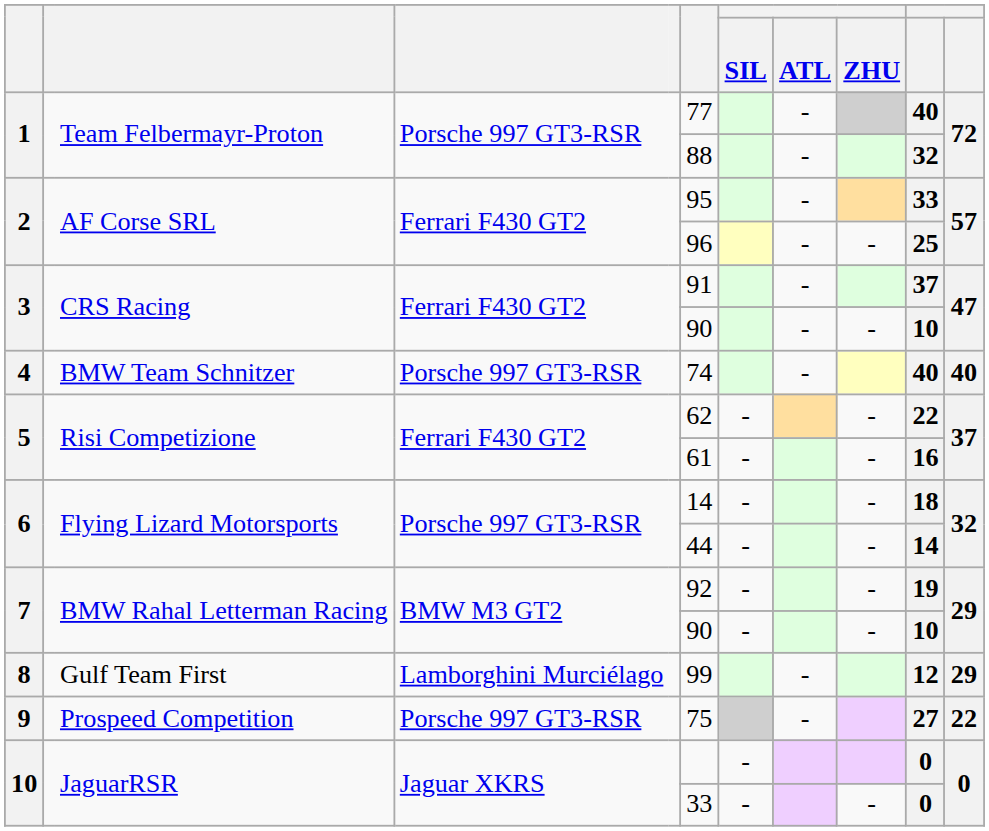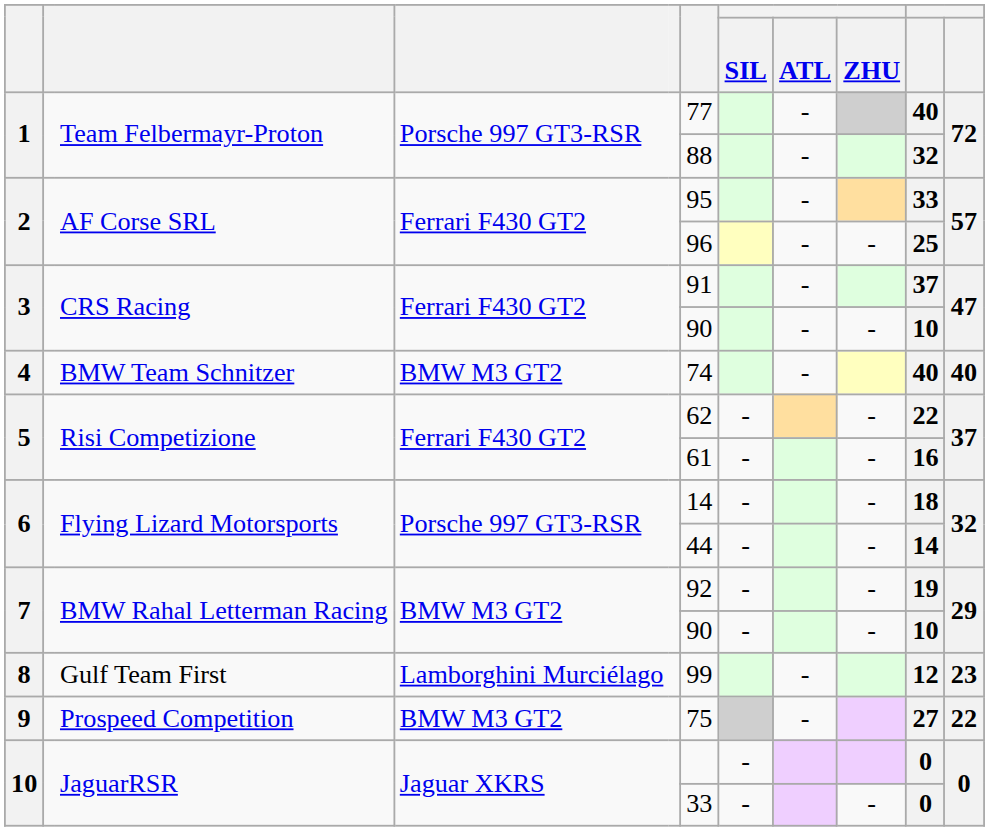 <table class="wikitable" style="text-align:center; font-size:90%">
 <tr>
 <th rowspan=2></th>
 <th rowspan=2 colspan=2></th>
 <th rowspan=2 style="border-right:0px"></th>
 <th rowspan=2 style="border-left:0px"></th>
 <th rowspan=2></th>
 <th colspan=3></th>
 <th colspan=2></th>
 </tr>
 <tr>
 <th><br><a href='#'>SIL</a></th>
 <th><br><a href='#'>ATL</a></th>
 <th><br><a href='#'>ZHU</a></th>
 <th></th>
 <th></th>
 </tr>
 <tr>
 <th rowspan=2>1</th>
 <td rowspan=2 style="border-right:0px"></td>
 <td rowspan=2 align=left style="border-left:0px"><a href='#'>Team Felbermayr-Proton</a></td>
 <td rowspan=2 align=left style="border-right:0px"><a href='#'>Porsche 997 GT3-RSR</a></td>
 <td rowspan=2 style="border-left:0px"></td>
 <td>77</td>
 <td style="background:#dFFFdF;"></td>
 <td>-</td>
 <td style="background:#cFcFcF;"></td>
 <th>40</th>
 <th rowspan=2>72</th>
 </tr>
 <tr>
 <td>88</td>
 <td style="background:#dFFFdF;"></td>
 <td>-</td>
 <td style="background:#dFFFdF;"></td>
 <th>32</th>
 </tr>
 <tr>
 <th rowspan=2>2</th>
 <td rowspan=2 style="border-right:0px"></td>
 <td rowspan=2 align=left style="border-left:0px"><a href='#'>AF Corse SRL</a></td>
 <td rowspan=2 align=left style="border-right:0px"><a href='#'>Ferrari F430 GT2</a></td>
 <td rowspan=2 style="border-left:0px"></td>
 <td>95</td>
 <td style="background:#dFFFdF;"></td>
 <td>-</td>
 <td style="background:#FFdF9F;"></td>
 <th>33</th>
 <th rowspan=2>57</th>
 </tr>
 <tr>
 <td>96</td>
 <td style="background:#FFFFbF;"></td>
 <td>-</td>
 <td>-</td>
 <th>25</th>
 </tr>
 <tr>
 <th rowspan=2>3</th>
 <td rowspan=2 style="border-right:0px"></td>
 <td rowspan=2 align=left style="border-left:0px"><a href='#'>CRS Racing</a></td>
 <td rowspan=2 align=left style="border-right:0px"><a href='#'>Ferrari F430 GT2</a></td>
 <td rowspan=2 style="border-left:0px"></td>
 <td>91</td>
 <td style="background:#dFfFdF;"></td>
 <td>-</td>
 <td style="background:#dFfFdF;"></td>
 <th>37</th>
 <th rowspan=2>47</th>
 </tr>
 <tr>
 <td>90</td>
 <td style="background:#dFfFdF;"></td>
 <td>-</td>
 <td>-</td>
 <th>10</th>
 </tr>
 <tr>
 <th>4</th>
 <td style="border-right:0px"></td>
 <td align=left style="border-left:0px"><a href='#'>BMW Team Schnitzer</a></td>
-<td align=left style="border-right:0px"><a href='#'>Porsche 997 GT3-RSR</a></td>
+<td align=left style="border-right:0px"><a href='#'>BMW M3 GT2</a></td>
 <td style="border-left:0px"></td>
 <td>74</td>
 <td style="background:#dFFFdF;"></td>
 <td>-</td>
 <td style="background:#fFFFbF;"></td>
 <th>40</th>
 <th>40</th>
 </tr>
 <tr>
 <th rowspan=2>5</th>
 <td rowspan=2 style="border-right:0px"></td>
 <td rowspan=2 align=left style="border-left:0px"><a href='#'>Risi Competizione</a></td>
 <td rowspan=2 align=left style="border-right:0px"><a href='#'>Ferrari F430 GT2</a></td>
 <td rowspan=2 style="border-left:0px"></td>
 <td>62</td>
 <td>-</td>
 <td style="background:#FFdF9F;"></td>
 <td>-</td>
 <th>22</th>
 <th rowspan=2>37</th>
 </tr>
 <tr>
 <td>61</td>
 <td>-</td>
 <td style="background:#dFFFdF;"></td>
 <td>-</td>
 <th>16</th>
 </tr>
 <tr>
 <th rowspan=2>6</th>
 <td rowspan=2 style="border-right:0px"></td>
 <td rowspan=2 align=left style="border-left:0px"><a href='#'>Flying Lizard Motorsports</a></td>
 <td rowspan=2 align=left style="border-right:0px"><a href='#'>Porsche 997 GT3-RSR</a></td>
 <td rowspan=2 style="border-left:0px"></td>
 <td>14</td>
 <td>-</td>
 <td style="background:#dFFFdF;"></td>
 <td>-</td>
 <th>18</th>
 <th rowspan=2>32</th>
 </tr>
 <tr>
 <td>44</td>
 <td>-</td>
 <td style="background:#dFFFdF;"></td>
 <td>-</td>
 <th>14</th>
 </tr>
 <tr>
 <th rowspan=2>7</th>
 <td rowspan=2 style="border-right:0px"></td>
 <td rowspan=2 align=left style="border-left:0px"><a href='#'>BMW Rahal Letterman Racing</a></td>
 <td rowspan=2 align=left style="border-right:0px"><a href='#'>BMW M3 GT2</a></td>
 <td rowspan=2 style="border-left:0px"></td>
 <td>92</td>
 <td>-</td>
 <td style="background:#dfFFdF;"></td>
 <td>-</td>
 <th>19</th>
 <th rowspan=2>29</th>
 </tr>
 <tr>
 <td>90</td>
 <td>-</td>
 <td style="background:#dfFFdF;"></td>
 <td>-</td>
 <th>10</th>
 </tr>
 <tr>
 <th>8</th>
 <td style="border-right:0px"></td>
 <td align=left style="border-left:0px">Gulf Team First</td>
 <td align=left style="border-right:0px"><a href='#'>Lamborghini Murciélago</a></td>
 <td style="border-left:0px"></td>
 <td>99</td>
 <td style="background:#dFFFdF;"></td>
 <td>-</td>
 <td style="background:#dFfFdF;"></td>
 <th>12</th>
-<th>29</th>
+<th>23</th>
 </tr>
 <tr>
 <th>9</th>
 <td style="border-right:0px"></td>
 <td align=left style="border-left:0px"><a href='#'>Prospeed Competition</a></td>
-<td align=left style="border-right:0px"><a href='#'>Porsche 997 GT3-RSR</a></td>
+<td align=left style="border-right:0px"><a href='#'>BMW M3 GT2</a></td>
 <td style="border-left:0px"></td>
 <td>75</td>
 <td style="background:#cFcFcF;"></td>
 <td>-</td>
 <td style="background:#eFcFFF;"></td>
 <th>27</th>
 <th>22</th>
 </tr>
 <tr>
 <th rowspan=2>10</th>
 <td rowspan=2 style="border-right:0px"></td>
 <td rowspan=2 align=left style="border-left:0px"><a href='#'>JaguarRSR</a></td>
 <td rowspan=2 align=left style="border-right:0px"><a href='#'>Jaguar XKRS</a></td>
 <td rowspan=2 style="border-left:0px"></td>
 <td></td>
 <td>-</td>
 <td style="background:#eFcFFF;"></td>
 <td style="background:#eFcFFF;"></td>
 <th>0</th>
 <th rowspan=2>0</th>
 </tr>
 <tr>
 <td>33</td>
 <td>-</td>
 <td style="background:#eFcFFF;"></td>
 <td>-</td>
 <th>0</th>
 </tr>
 </table>
